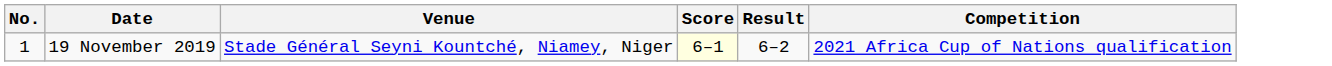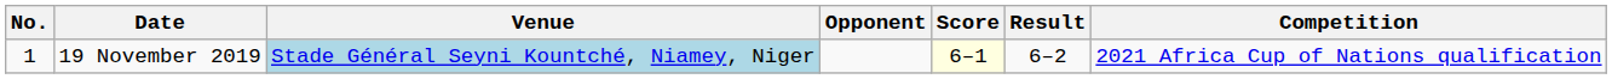 <table class="wikitable sortable">
 <tr>
 <th scope="col">No.</th>
 <th scope="col">Date</th>
 <th scope="col">Venue</th>
+<th scope="col">Opponent</th>
 <th scope="col">Score</th>
 <th scope="col">Result</th>
 <th scope="col">Competition</th>
 </tr>
 <tr>
 <td style="text-align:center">1</td>
 <td>19 November 2019</td>
-<td><a href='#'>Stade Général Seyni Kountché</a>, <a href='#'>Niamey</a>, Niger</td>
+<td style="background: lightblue;"><a href='#'>Stade Général Seyni Kountché</a>, <a href='#'>Niamey</a>, Niger</td>
+<td></td>
 <td style="background: lightyellow; text-align:center">6–1</td>
 <td style="text-align:center">6–2</td>
 <td><a href='#'>2021 Africa Cup of Nations qualification</a></td>
 </tr>
 </table>
